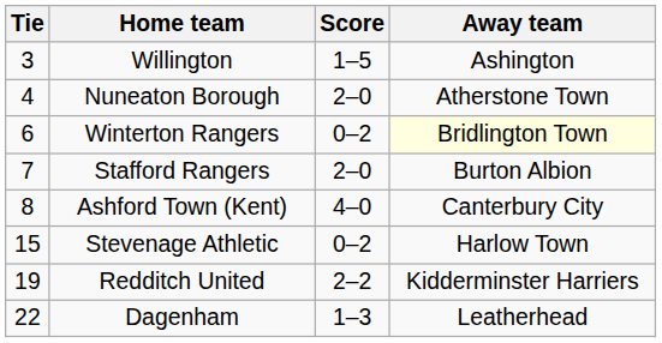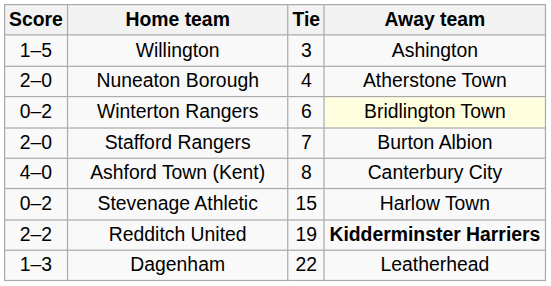 <table class="wikitable" style="text-align:center;">
 <tr>
+<th width=20>Score</th>
+<th width=175>Home team</th>
 <th width=20>Tie</th>
-<th width=175>Home team</th>
-<th width=20>Score</th>
 <th width=175>Away team</th>
 </tr>
 <tr>
+<td>1–5</td>
+<td>Willington</td>
 <td>3</td>
-<td>Willington</td>
-<td>1–5</td>
 <td>Ashington</td>
 </tr>
 <tr>
+<td>2–0</td>
+<td>Nuneaton Borough</td>
 <td>4</td>
-<td>Nuneaton Borough</td>
-<td>2–0</td>
 <td>Atherstone Town</td>
 </tr>
 <tr>
+<td>0–2</td>
+<td>Winterton Rangers</td>
 <td>6</td>
-<td>Winterton Rangers</td>
-<td>0–2</td>
 <td style="background: lightyellow;">Bridlington Town</td>
 </tr>
 <tr>
+<td>2–0</td>
+<td>Stafford Rangers</td>
 <td>7</td>
-<td>Stafford Rangers</td>
-<td>2–0</td>
 <td>Burton Albion</td>
 </tr>
 <tr>
+<td>4–0</td>
+<td>Ashford Town (Kent)</td>
 <td>8</td>
-<td>Ashford Town (Kent)</td>
-<td>4–0</td>
 <td>Canterbury City</td>
 </tr>
 <tr>
+<td>0–2</td>
+<td>Stevenage Athletic</td>
 <td>15</td>
-<td>Stevenage Athletic</td>
-<td>0–2</td>
 <td>Harlow Town</td>
 </tr>
 <tr>
+<td>2–2</td>
+<td>Redditch United</td>
 <td>19</td>
-<td>Redditch United</td>
-<td>2–2</td>
-<td>Kidderminster Harriers</td>
+<td><strong>Kidderminster Harriers</strong></td>
 </tr>
 <tr>
+<td>1–3</td>
+<td>Dagenham</td>
 <td>22</td>
-<td>Dagenham</td>
-<td>1–3</td>
 <td>Leatherhead</td>
 </tr>
 </table>
